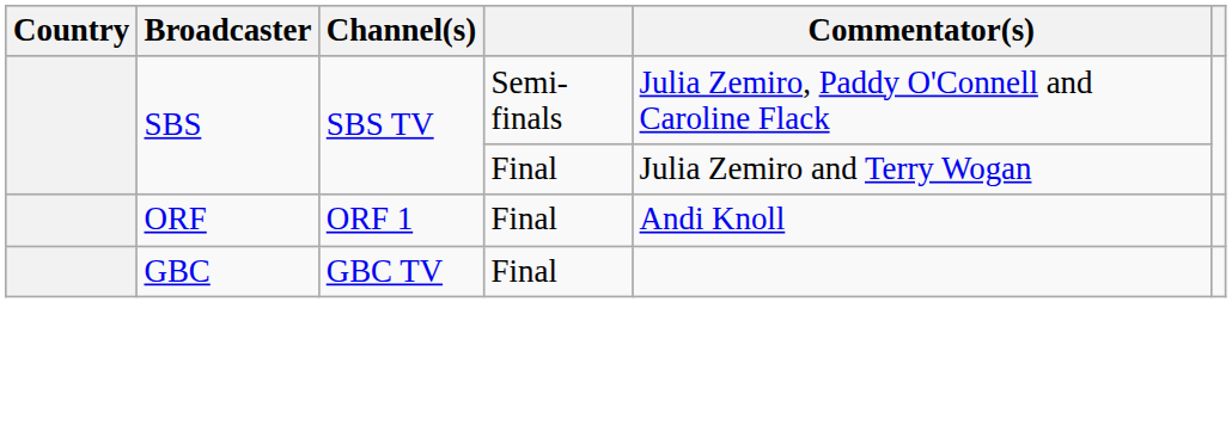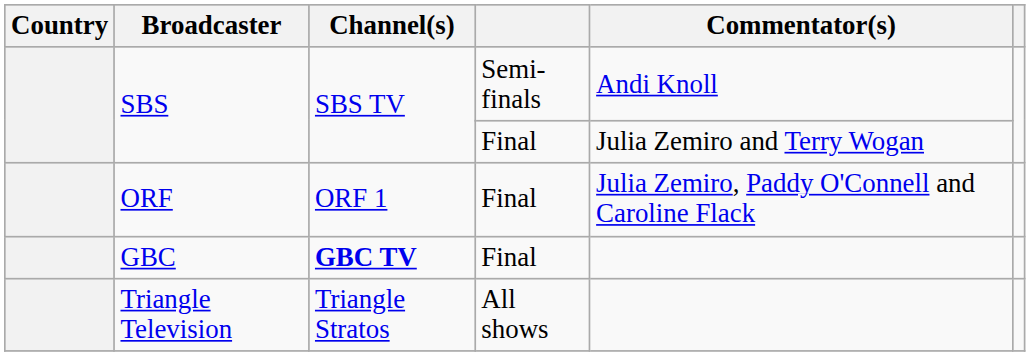 <table class="wikitable plainrowheaders">
 <tr>
 <th scope="col">Country</th>
 <th scope="col">Broadcaster</th>
 <th scope="col">Channel(s)</th>
 <th scope="col"></th>
 <th scope="col">Commentator(s)</th>
 <th scope="col"></th>
 </tr>
 <tr>
 <th scope="rowgroup" rowspan="2"></th>
 <td rowspan="2"><a href='#'>SBS</a></td>
 <td rowspan="2"><a href='#'>SBS TV</a></td>
 <td>Semi-finals</td>
-<td><a href='#'>Julia Zemiro</a>, <a href='#'>Paddy O'Connell</a> and <a href='#'>Caroline Flack</a></td>
+<td><a href='#'>Andi Knoll</a></td>
 <td rowspan="2"></td>
 </tr>
 <tr>
 <td>Final</td>
 <td>Julia Zemiro and <a href='#'>Terry Wogan</a></td>
 </tr>
 <tr>
 <th scope="row"></th>
 <td><a href='#'>ORF</a></td>
 <td><a href='#'>ORF 1</a></td>
 <td>Final</td>
-<td><a href='#'>Andi Knoll</a></td>
+<td><a href='#'>Julia Zemiro</a>, <a href='#'>Paddy O'Connell</a> and <a href='#'>Caroline Flack</a></td>
 <td></td>
 </tr>
 <tr>
 <th scope="row"></th>
 <td><a href='#'>GBC</a></td>
-<td><a href='#'>GBC TV</a></td>
+<td><strong><a href='#'>GBC TV</a></strong></td>
 <td>Final</td>
 <td></td>
 <td></td>
 </tr>
+<tr>
+<th scope="row"></th>
+<td><a href='#'>Triangle Television</a></td>
+<td><a href='#'>Triangle Stratos</a></td>
+<td>All shows</td>
+<td></td>
+<td></td>
+</tr>
 </table>
